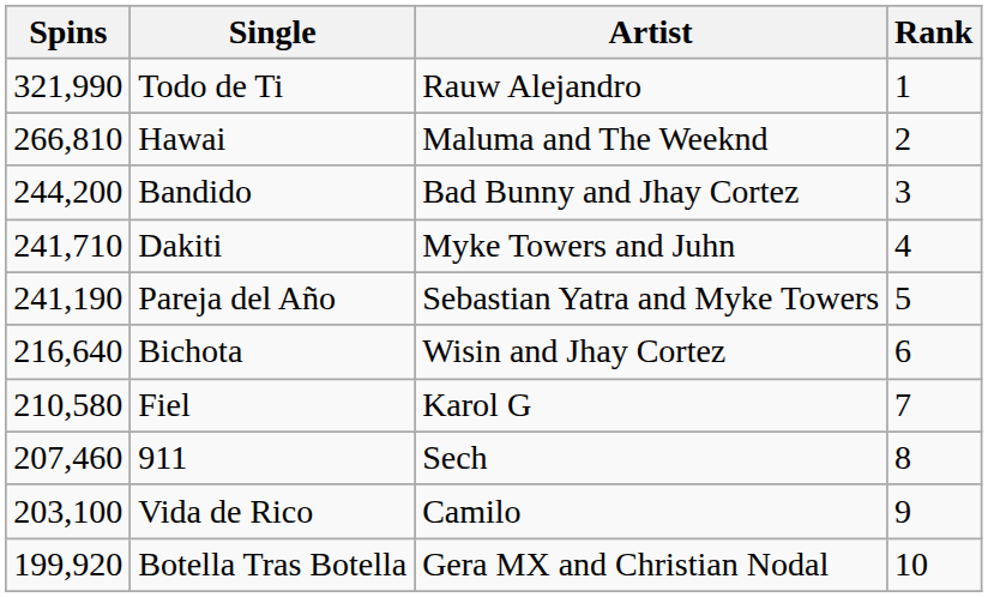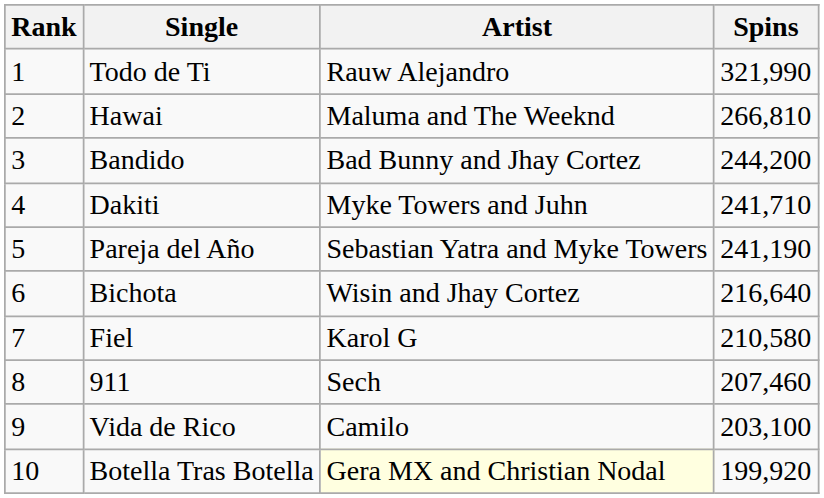 <table class="wikitable">
 <tr>
-<th>Spins</th>
+<th>Rank</th>
 <th>Single</th>
 <th>Artist</th>
-<th>Rank</th>
+<th>Spins</th>
 </tr>
 <tr>
-<td>321,990</td>
+<td>1</td>
 <td>Todo de Ti</td>
 <td>Rauw Alejandro</td>
-<td>1</td>
+<td>321,990</td>
 </tr>
 <tr>
-<td>266,810</td>
+<td>2</td>
 <td>Hawai</td>
 <td>Maluma and The Weeknd</td>
-<td>2</td>
+<td>266,810</td>
 </tr>
 <tr>
-<td>244,200</td>
+<td>3</td>
 <td>Bandido</td>
 <td>Bad Bunny and Jhay Cortez</td>
-<td>3</td>
+<td>244,200</td>
 </tr>
 <tr>
-<td>241,710</td>
+<td>4</td>
 <td>Dakiti</td>
 <td>Myke Towers and Juhn</td>
-<td>4</td>
+<td>241,710</td>
 </tr>
 <tr>
-<td>241,190</td>
+<td>5</td>
 <td>Pareja del Año</td>
 <td>Sebastian Yatra and Myke Towers</td>
-<td>5</td>
+<td>241,190</td>
 </tr>
 <tr>
-<td>216,640</td>
+<td>6</td>
 <td>Bichota</td>
 <td>Wisin and Jhay Cortez</td>
-<td>6</td>
+<td>216,640</td>
 </tr>
 <tr>
-<td>210,580</td>
+<td>7</td>
 <td>Fiel</td>
 <td>Karol G</td>
-<td>7</td>
+<td>210,580</td>
 </tr>
 <tr>
-<td>207,460</td>
+<td>8</td>
 <td>911</td>
 <td>Sech</td>
-<td>8</td>
+<td>207,460</td>
 </tr>
 <tr>
-<td>203,100</td>
+<td>9</td>
 <td>Vida de Rico</td>
 <td>Camilo</td>
-<td>9</td>
+<td>203,100</td>
 </tr>
 <tr>
+<td>10</td>
+<td>Botella Tras Botella</td>
+<td style="background: lightyellow;">Gera MX and Christian Nodal</td>
 <td>199,920</td>
-<td>Botella Tras Botella</td>
-<td>Gera MX and Christian Nodal</td>
-<td>10</td>
 </tr>
 </table>
